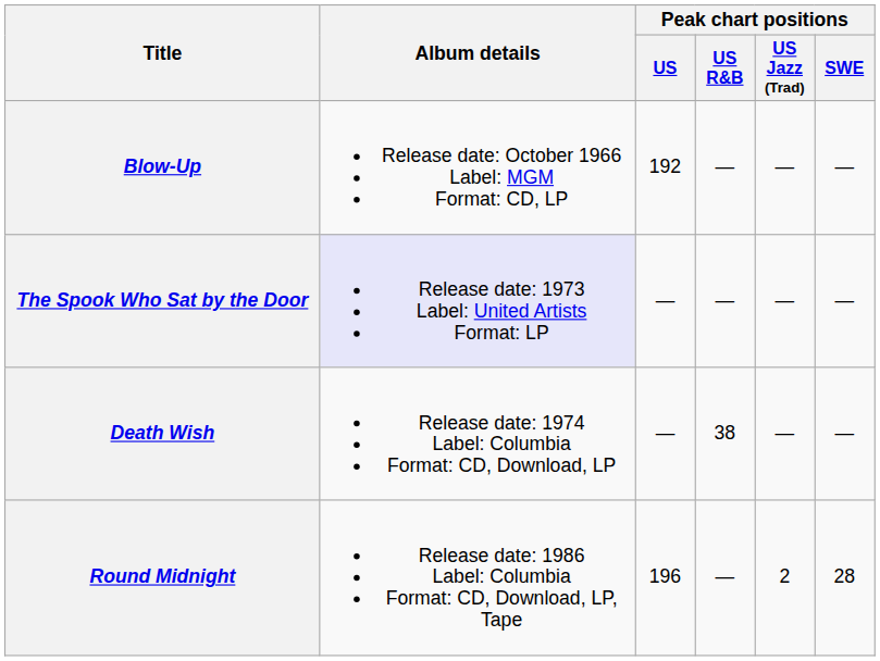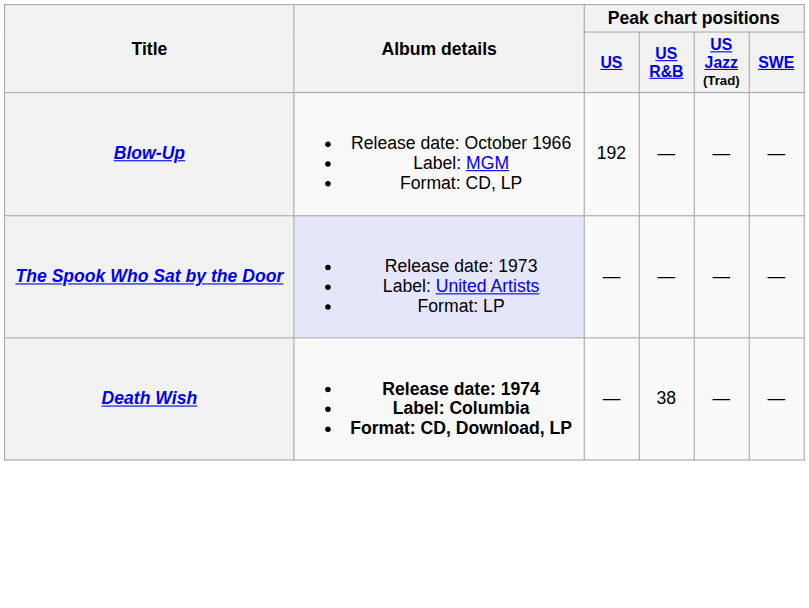 <table class="wikitable plainrowheaders" style="text-align:center;">
 <tr>
 <th scope="col" rowspan="2" style="width:16em;">Title</th>
 <th scope="col" rowspan="2" style="width:16em;">Album details</th>
 <th scope="col" colspan="4">Peak chart positions</th>
 </tr>
 <tr>
 <th scope="col" style="width:3em;font-size:90%;"><a href='#'>US</a><br></th>
 <th scope="col" style="width:3em;font-size:90%;"><a href='#'>US <br>R&B</a><br></th>
 <th scope="col" style="width:3em;font-size:90%;"><a href='#'>US <br>Jazz</a><br><small>(Trad)</small><br></th>
 <th scope="col" style="width:3em;font-size:90%;"><a href='#'>SWE</a><br></th>
 </tr>
 <tr>
 <th scope="row"><em><a href='#'>Blow-Up</a></em></th>
 <td><br><ul><li>Release date: October 1966</li><li>Label: <a href='#'>MGM</a></li><li>Format: CD, LP</li></ul></td>
 <td>192</td>
 <td>—</td>
 <td>—</td>
 <td>—</td>
 </tr>
 <tr>
 <th scope="row"><em><a href='#'>The Spook Who Sat by the Door</a></em></th>
 <td style="background: lavender;"><br><ul><li>Release date: 1973</li><li>Label: <a href='#'>United Artists</a></li><li>Format: LP</li></ul></td>
 <td>—</td>
 <td>—</td>
 <td>—</td>
 <td>—</td>
 </tr>
 <tr>
 <th scope="row"><em><a href='#'>Death Wish</a></em></th>
-<td><br><ul><li>Release date: 1974</li><li>Label: Columbia</li><li>Format: CD, Download, LP</li></ul></td>
+<td><strong><br><ul><li>Release date: 1974</li><li>Label: Columbia</li><li>Format: CD, Download, LP</li></ul></strong></td>
 <td>—</td>
 <td>38</td>
 <td>—</td>
 <td>—</td>
 </tr>
-<tr>
-<th scope="row"><em><a href='#'>Round Midnight</a></em></th>
-<td><br><ul><li>Release date: 1986</li><li>Label: Columbia</li><li>Format: CD, Download, LP, Tape</li></ul></td>
-<td>196</td>
-<td>—</td>
-<td>2</td>
-<td>28</td>
-</tr>
 </table>
